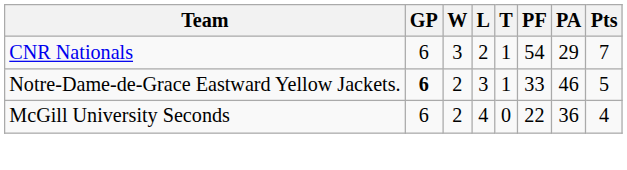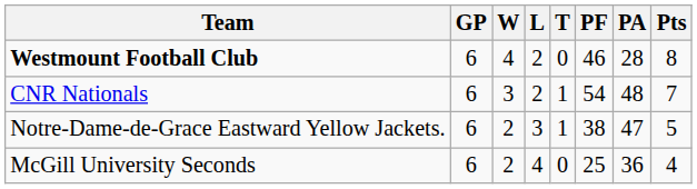 <table class="wikitable">
 <tr>
 <th>Team</th>
 <th>GP</th>
 <th>W</th>
 <th>L</th>
 <th>T</th>
 <th>PF</th>
 <th>PA</th>
 <th>Pts</th>
 </tr>
 <tr align="center">
+<td align="left"><strong>Westmount Football Club</strong></td>
+<td>6</td>
+<td>4</td>
+<td>2</td>
+<td>0</td>
+<td>46</td>
+<td>28</td>
+<td>8</td>
+</tr>
+<tr align="center">
 <td align="left"><a href='#'>CNR Nationals</a></td>
 <td>6</td>
 <td>3</td>
 <td>2</td>
 <td>1</td>
 <td>54</td>
-<td>29</td>
+<td>48</td>
 <td>7</td>
 </tr>
 <tr align="center">
 <td align="left">Notre-Dame-de-Grace Eastward Yellow Jackets.</td>
-<td><strong>6</strong></td>
+<td>6</td>
 <td>2</td>
 <td>3</td>
 <td>1</td>
-<td>33</td>
-<td>46</td>
+<td>38</td>
+<td>47</td>
 <td>5</td>
 </tr>
 <tr align="center">
 <td align="left">McGill University Seconds</td>
 <td>6</td>
 <td>2</td>
 <td>4</td>
 <td>0</td>
-<td>22</td>
+<td>25</td>
 <td>36</td>
 <td>4</td>
 </tr>
 </table>
